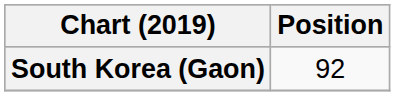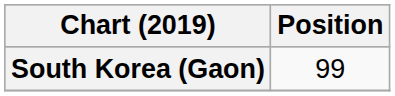 <table class="wikitable plainrowheaders" style="text-align:center">
 <tr>
 <th scope="col">Chart (2019)</th>
 <th scope="col">Position</th>
 </tr>
 <tr>
 <th scope="row">South Korea (Gaon)</th>
-<td>92</td>
+<td>99</td>
 </tr>
 <tr>
 </tr>
 </table>
